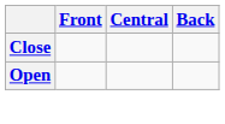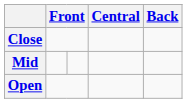 <table class="wikitable" style="text-align: center;">
 <tr>
 <th></th>
 <th colspan="2"><a href='#'>Front</a></th>
 <th><a href='#'>Central</a></th>
 <th><a href='#'>Back</a></th>
 </tr>
 <tr>
 <th><a href='#'>Close</a></th>
 <td colspan="2"></td>
 <td></td>
 <td></td>
 </tr>
 <tr>
+<th><a href='#'>Mid</a></th>
+<td></td>
+<td></td>
+<td></td>
+<td></td>
+</tr>
+<tr>
 <th><a href='#'>Open</a></th>
 <td colspan="2"></td>
 <td></td>
 <td></td>
 </tr>
 </table>
